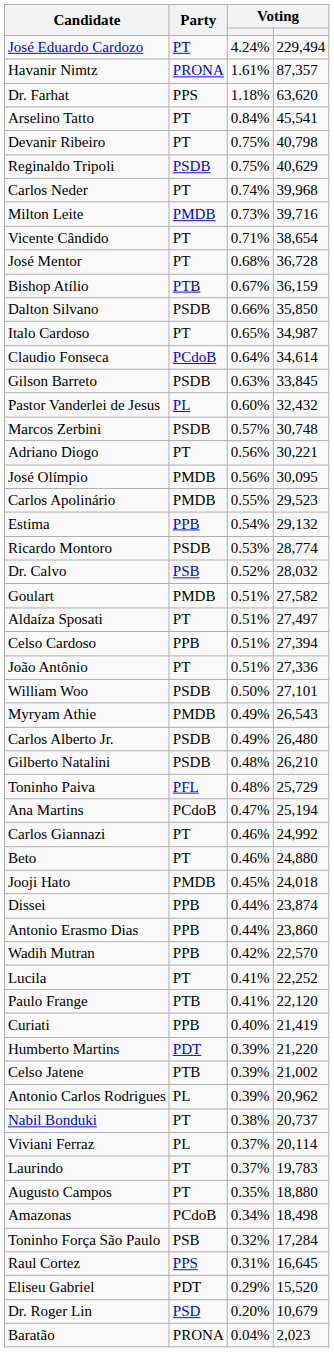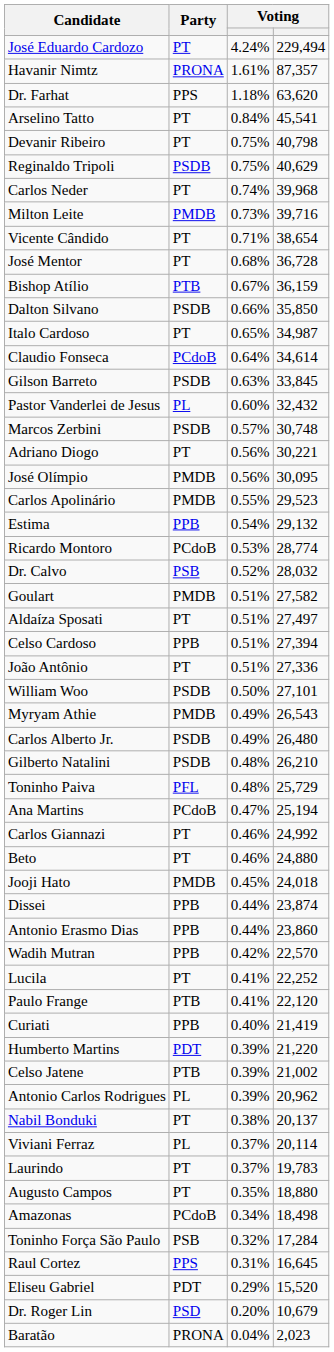 <table class="wikitable sortable">
 <tr>
 <th rowspan="2">Candidate</th>
 <th rowspan="2">Party</th>
 <th colspan="2">Voting</th>
 </tr>
 <tr>
 <th></th>
 <th></th>
 </tr>
 <tr>
 <td><a href='#'>José Eduardo Cardozo</a></td>
 <td><a href='#'>PT</a></td>
 <td>4.24%</td>
 <td>229,494</td>
 </tr>
 <tr>
 <td>Havanir Nimtz</td>
 <td><a href='#'>PRONA</a></td>
 <td>1.61%</td>
 <td>87,357</td>
 </tr>
 <tr>
 <td>Dr. Farhat</td>
 <td>PPS</td>
 <td>1.18%</td>
 <td>63,620</td>
 </tr>
 <tr>
 <td>Arselino Tatto</td>
 <td>PT</td>
 <td>0.84%</td>
 <td>45,541</td>
 </tr>
 <tr>
 <td>Devanir Ribeiro</td>
 <td>PT</td>
 <td>0.75%</td>
 <td>40,798</td>
 </tr>
 <tr>
 <td>Reginaldo Tripoli</td>
 <td><a href='#'>PSDB</a></td>
 <td>0.75%</td>
 <td>40,629</td>
 </tr>
 <tr>
 <td>Carlos Neder</td>
 <td>PT</td>
 <td>0.74%</td>
 <td>39,968</td>
 </tr>
 <tr>
 <td>Milton Leite</td>
 <td><a href='#'>PMDB</a></td>
 <td>0.73%</td>
 <td>39,716</td>
 </tr>
 <tr>
 <td>Vicente Cândido</td>
 <td>PT</td>
 <td>0.71%</td>
 <td>38,654</td>
 </tr>
 <tr>
 <td>José Mentor</td>
 <td>PT</td>
 <td>0.68%</td>
 <td>36,728</td>
 </tr>
 <tr>
 <td>Bishop Atílio</td>
 <td><a href='#'>PTB</a></td>
 <td>0.67%</td>
 <td>36,159</td>
 </tr>
 <tr>
 <td>Dalton Silvano</td>
 <td>PSDB</td>
 <td>0.66%</td>
 <td>35,850</td>
 </tr>
 <tr>
 <td>Italo Cardoso</td>
 <td>PT</td>
 <td>0.65%</td>
 <td>34,987</td>
 </tr>
 <tr>
 <td>Claudio Fonseca</td>
 <td><a href='#'>PCdoB</a></td>
 <td>0.64%</td>
 <td>34,614</td>
 </tr>
 <tr>
 <td>Gilson Barreto</td>
 <td>PSDB</td>
 <td>0.63%</td>
 <td>33,845</td>
 </tr>
 <tr>
 <td>Pastor Vanderlei de Jesus</td>
 <td><a href='#'>PL</a></td>
 <td>0.60%</td>
 <td>32,432</td>
 </tr>
 <tr>
 <td>Marcos Zerbini</td>
 <td>PSDB</td>
 <td>0.57%</td>
 <td>30,748</td>
 </tr>
 <tr>
 <td>Adriano Diogo</td>
 <td>PT</td>
 <td>0.56%</td>
 <td>30,221</td>
 </tr>
 <tr>
 <td>José Olímpio</td>
 <td>PMDB</td>
 <td>0.56%</td>
 <td>30,095</td>
 </tr>
 <tr>
 <td>Carlos Apolinário</td>
 <td>PMDB</td>
 <td>0.55%</td>
 <td>29,523</td>
 </tr>
 <tr>
 <td>Estima</td>
 <td><a href='#'>PPB</a></td>
 <td>0.54%</td>
 <td>29,132</td>
 </tr>
 <tr>
 <td>Ricardo Montoro</td>
-<td>PSDB</td>
+<td>PCdoB</td>
 <td>0.53%</td>
 <td>28,774</td>
 </tr>
 <tr>
 <td>Dr. Calvo</td>
 <td><a href='#'>PSB</a></td>
 <td>0.52%</td>
 <td>28,032</td>
 </tr>
 <tr>
 <td>Goulart</td>
 <td>PMDB</td>
 <td>0.51%</td>
 <td>27,582</td>
 </tr>
 <tr>
 <td>Aldaíza Sposati</td>
 <td>PT</td>
 <td>0.51%</td>
 <td>27,497</td>
 </tr>
 <tr>
 <td>Celso Cardoso</td>
 <td>PPB</td>
 <td>0.51%</td>
 <td>27,394</td>
 </tr>
 <tr>
 <td>João Antônio</td>
 <td>PT</td>
 <td>0.51%</td>
 <td>27,336</td>
 </tr>
 <tr>
 <td>William Woo</td>
 <td>PSDB</td>
 <td>0.50%</td>
 <td>27,101</td>
 </tr>
 <tr>
 <td>Myryam Athie</td>
 <td>PMDB</td>
 <td>0.49%</td>
 <td>26,543</td>
 </tr>
 <tr>
 <td>Carlos Alberto Jr.</td>
 <td>PSDB</td>
 <td>0.49%</td>
 <td>26,480</td>
 </tr>
 <tr>
 <td>Gilberto Natalini</td>
 <td>PSDB</td>
 <td>0.48%</td>
 <td>26,210</td>
 </tr>
 <tr>
 <td>Toninho Paiva</td>
 <td><a href='#'>PFL</a></td>
 <td>0.48%</td>
 <td>25,729</td>
 </tr>
 <tr>
 <td>Ana Martins</td>
 <td>PCdoB</td>
 <td>0.47%</td>
 <td>25,194</td>
 </tr>
 <tr>
 <td>Carlos Giannazi</td>
 <td>PT</td>
 <td>0.46%</td>
 <td>24,992</td>
 </tr>
 <tr>
 <td>Beto</td>
 <td>PT</td>
 <td>0.46%</td>
 <td>24,880</td>
 </tr>
 <tr>
 <td>Jooji Hato</td>
 <td>PMDB</td>
 <td>0.45%</td>
 <td>24,018</td>
 </tr>
 <tr>
 <td>Dissei</td>
 <td>PPB</td>
 <td>0.44%</td>
 <td>23,874</td>
 </tr>
 <tr>
 <td>Antonio Erasmo Dias</td>
 <td>PPB</td>
 <td>0.44%</td>
 <td>23,860</td>
 </tr>
 <tr>
 <td>Wadih Mutran</td>
 <td>PPB</td>
 <td>0.42%</td>
 <td>22,570</td>
 </tr>
 <tr>
 <td>Lucila</td>
 <td>PT</td>
 <td>0.41%</td>
 <td>22,252</td>
 </tr>
 <tr>
 <td>Paulo Frange</td>
 <td>PTB</td>
 <td>0.41%</td>
 <td>22,120</td>
 </tr>
 <tr>
 <td>Curiati</td>
 <td>PPB</td>
 <td>0.40%</td>
 <td>21,419</td>
 </tr>
 <tr>
 <td>Humberto Martins</td>
 <td><a href='#'>PDT</a></td>
 <td>0.39%</td>
 <td>21,220</td>
 </tr>
 <tr>
 <td>Celso Jatene</td>
 <td>PTB</td>
 <td>0.39%</td>
 <td>21,002</td>
 </tr>
 <tr>
 <td>Antonio Carlos Rodrigues</td>
 <td>PL</td>
 <td>0.39%</td>
 <td>20,962</td>
 </tr>
 <tr>
 <td><a href='#'>Nabil Bonduki</a></td>
 <td>PT</td>
 <td>0.38%</td>
-<td>20,737</td>
+<td>20,137</td>
 </tr>
 <tr>
 <td>Viviani Ferraz</td>
 <td>PL</td>
 <td>0.37%</td>
 <td>20,114</td>
 </tr>
 <tr>
 <td>Laurindo</td>
 <td>PT</td>
 <td>0.37%</td>
 <td>19,783</td>
 </tr>
 <tr>
 <td>Augusto Campos</td>
 <td>PT</td>
 <td>0.35%</td>
 <td>18,880</td>
 </tr>
 <tr>
 <td>Amazonas</td>
 <td>PCdoB</td>
 <td>0.34%</td>
 <td>18,498</td>
 </tr>
 <tr>
 <td>Toninho Força São Paulo</td>
 <td>PSB</td>
 <td>0.32%</td>
 <td>17,284</td>
 </tr>
 <tr>
 <td>Raul Cortez</td>
 <td><a href='#'>PPS</a></td>
 <td>0.31%</td>
 <td>16,645</td>
 </tr>
 <tr>
 <td>Eliseu Gabriel</td>
 <td>PDT</td>
 <td>0.29%</td>
 <td>15,520</td>
 </tr>
 <tr>
 <td>Dr. Roger Lin</td>
 <td><a href='#'>PSD</a></td>
 <td>0.20%</td>
 <td>10,679</td>
 </tr>
 <tr>
 <td>Baratão</td>
 <td>PRONA</td>
 <td>0.04%</td>
 <td>2,023</td>
 </tr>
 </table>
